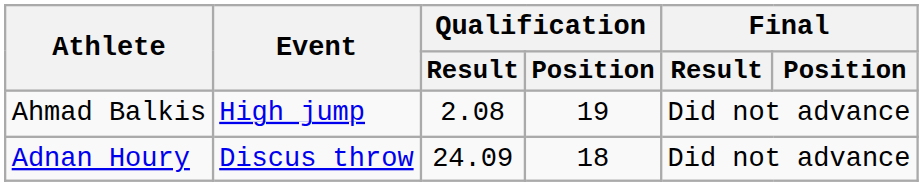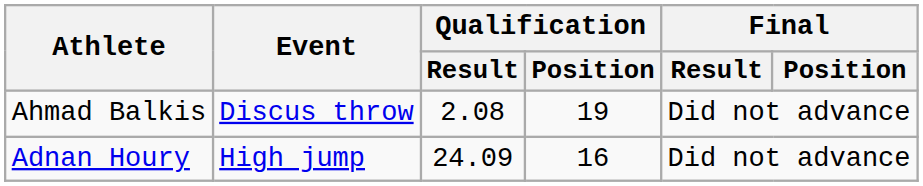 <table class=wikitable style="font-size:90%">
 <tr>
 <th rowspan="2">Athlete</th>
 <th rowspan="2">Event</th>
 <th colspan="2">Qualification</th>
 <th colspan="2">Final</th>
 </tr>
 <tr style="font-size:95%">
 <th>Result</th>
 <th>Position</th>
 <th>Result</th>
 <th>Position</th>
 </tr>
 <tr align=center>
 <td align=left>Ahmad Balkis</td>
-<td align=left><a href='#'>High jump</a></td>
+<td align=left><a href='#'>Discus throw</a></td>
 <td>2.08</td>
 <td>19</td>
 <td colspan=2>Did not advance</td>
 </tr>
 <tr align=center>
 <td align=left><a href='#'>Adnan Houry</a></td>
-<td align=left><a href='#'>Discus throw</a></td>
+<td align=left><a href='#'>High jump</a></td>
 <td>24.09</td>
-<td>18</td>
+<td>16</td>
 <td colspan=2>Did not advance</td>
 </tr>
 </table>
